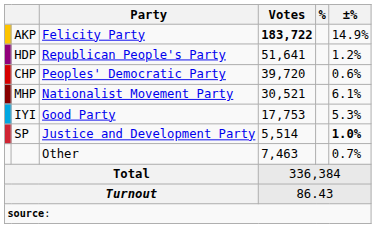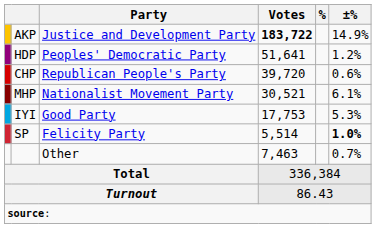 <table class="wikitable">
 <tr>
 <th colspan="2"></th>
 <th>Party</th>
 <th>Votes</th>
 <th>%</th>
 <th>±%</th>
 </tr>
 <tr align="left">
 <td bgcolor="#FDC400" width="1"></td>
 <td>AKP</td>
-<td><a href='#'>Felicity Party</a></td>
+<td><a href='#'>Justice and Development Party</a></td>
 <td><strong>183,722</strong></td>
 <td><strong></strong></td>
 <td> 14.9%</td>
 </tr>
 <tr align="left">
 <td bgcolor="#91007B" width="1"></td>
 <td>HDP</td>
-<td><a href='#'>Republican People's Party</a></td>
+<td><a href='#'>Peoples' Democratic Party</a></td>
 <td>51,641</td>
 <td></td>
 <td> 1.2%</td>
 </tr>
 <tr align="left">
 <td bgcolor="#d50000" width="1"></td>
 <td>CHP</td>
-<td><a href='#'>Peoples' Democratic Party</a></td>
+<td><a href='#'>Republican People's Party</a></td>
 <td>39,720</td>
 <td></td>
 <td> 0.6%</td>
 </tr>
 <tr align="left">
 <td bgcolor="#870000" width="1"></td>
 <td>MHP</td>
 <td><a href='#'>Nationalist Movement Party</a></td>
 <td>30,521</td>
 <td></td>
 <td> 6.1%</td>
 </tr>
 <tr align="left">
 <td bgcolor="#01A7E1" width="1"></td>
 <td>IYI</td>
 <td><a href='#'>Good Party</a></td>
 <td>17,753</td>
 <td></td>
 <td> 5.3%</td>
 </tr>
 <tr align="left">
 <td bgcolor="#D02433" width="1"></td>
 <td>SP</td>
-<td><a href='#'>Justice and Development Party</a></td>
+<td><a href='#'>Felicity Party</a></td>
 <td>5,514</td>
 <td></td>
 <td><strong> 1.0%</strong></td>
 </tr>
 <tr align="left">
 <td bgcolor="" width="1"></td>
 <td></td>
 <td>Other</td>
 <td>7,463</td>
 <td></td>
 <td> 0.7%</td>
 </tr>
 <tr align="left" style="background-color:#E9E9E9">
 <th colspan="3" align="center"><strong>Total</strong></th>
 <td colspan="5" align="center">336,384</td>
 </tr>
 <tr align="left" style="background-color:#E9E9E9">
 <th colspan="3" align="center"><em>Turnout</em></th>
 <td colspan="5" align="center">86.43</td>
 </tr>
 <tr>
 <td colspan="9" align="left"><small><strong>source</strong>: </small></td>
 </tr>
 </table>
